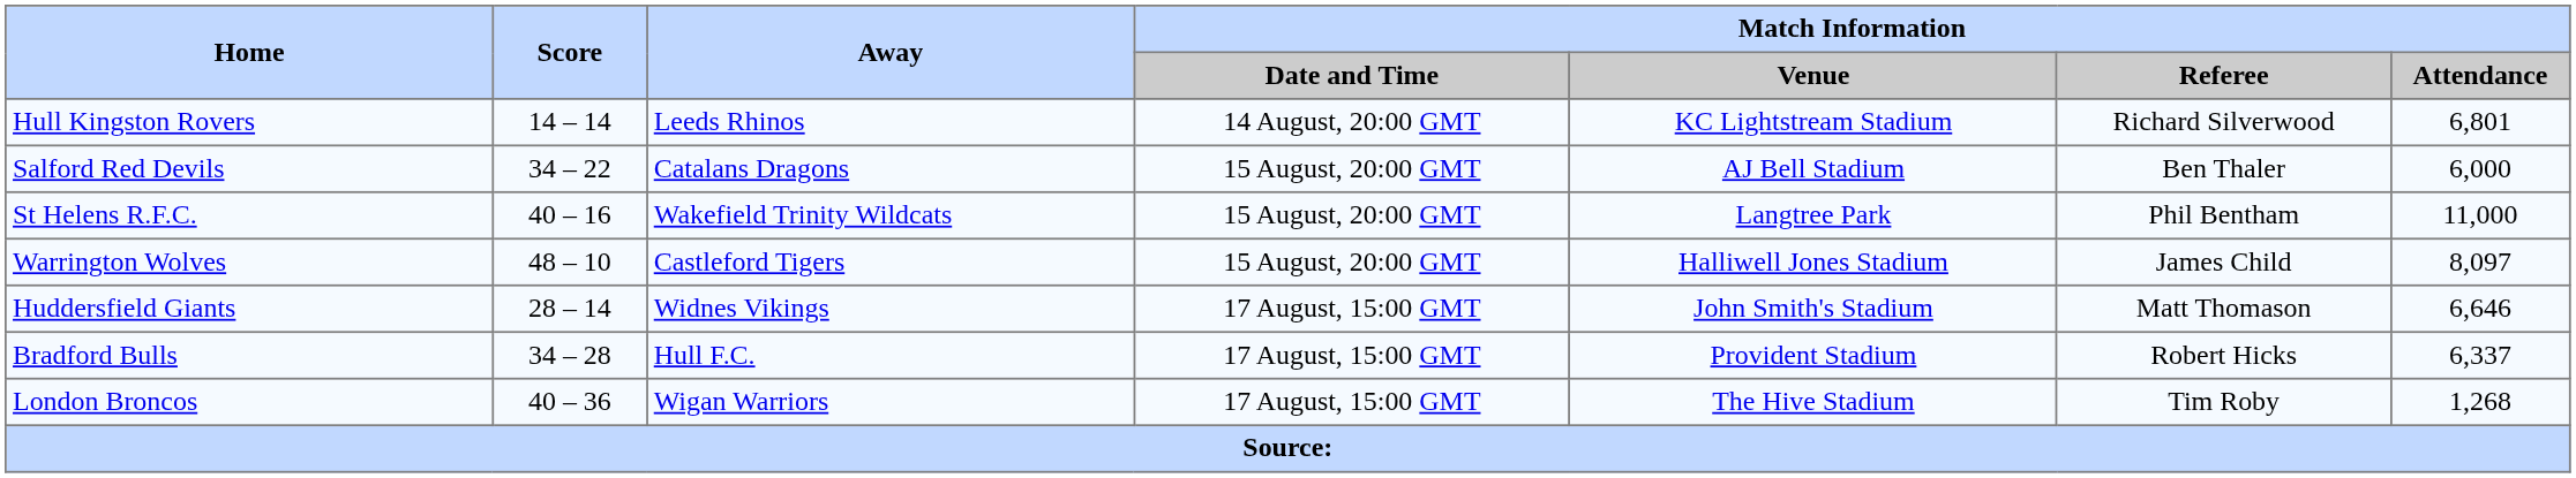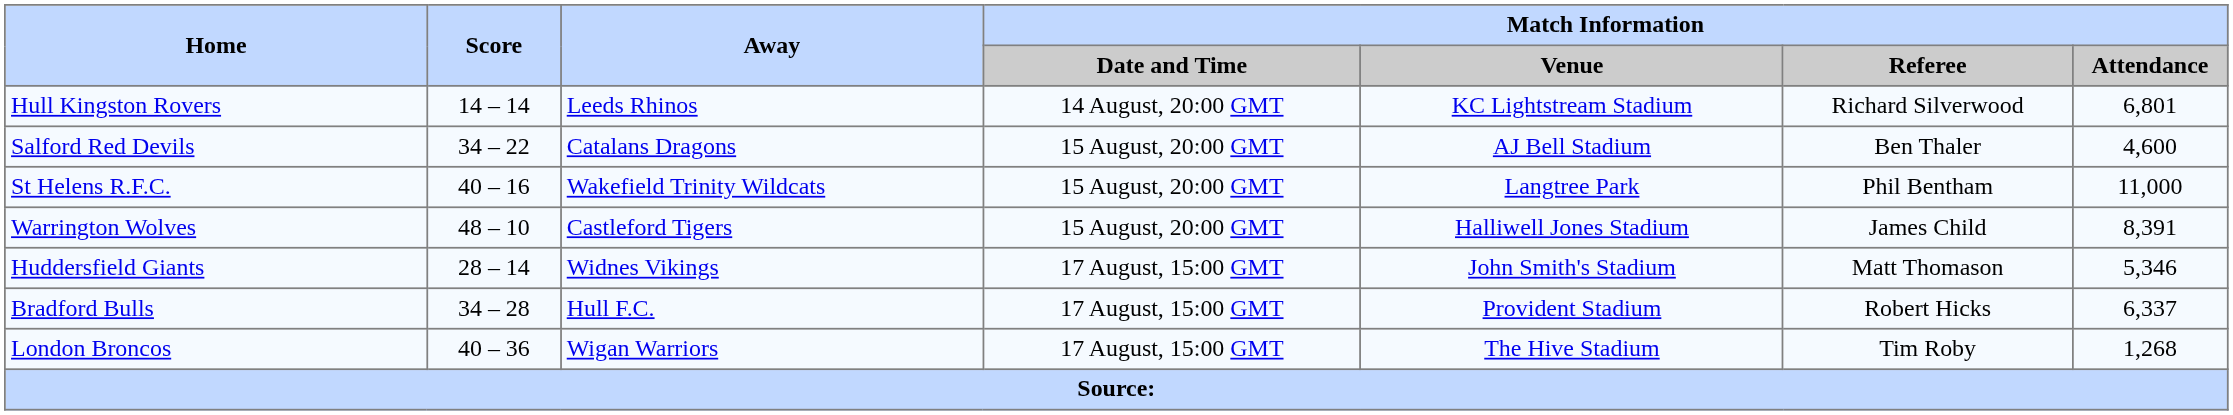 <table border="1" cellpadding="3" cellspacing="0" style="border-collapse:collapse; font-size:85%; text-align:center; width:100%">
 <tr style="background:#c1d8ff;">
 <th rowspan="2" style="width:19%;">Home</th>
 <th rowspan="2" style="width:6%;">Score</th>
 <th rowspan="2" style="width:19%;">Away</th>
 <th colspan=6>Match Information</th>
 </tr>
 <tr style="background:#ccc;">
 <th width=17%>Date and Time</th>
 <th width=19%>Venue</th>
 <th width=13%>Referee</th>
 <th width=7%>Attendance</th>
 </tr>
 <tr style="background:#f5faff;">
 <td align=left> <a href='#'>Hull Kingston Rovers</a></td>
 <td>14 – 14</td>
 <td align=left> <a href='#'>Leeds Rhinos</a></td>
 <td>14 August, 20:00 <a href='#'>GMT</a></td>
 <td><a href='#'>KC Lightstream Stadium</a></td>
 <td>Richard Silverwood</td>
 <td>6,801</td>
 </tr>
 <tr style="background:#f5faff;">
 <td align=left> <a href='#'>Salford Red Devils</a></td>
 <td>34 – 22</td>
 <td align=left> <a href='#'>Catalans Dragons</a></td>
 <td>15 August, 20:00 <a href='#'>GMT</a></td>
 <td><a href='#'>AJ Bell Stadium</a></td>
 <td>Ben Thaler</td>
-<td>6,000</td>
+<td>4,600</td>
 </tr>
 <tr style="background:#f5faff;">
 <td align=left> <a href='#'>St Helens R.F.C.</a></td>
 <td>40 – 16</td>
 <td align=left> <a href='#'>Wakefield Trinity Wildcats</a></td>
 <td>15 August, 20:00 <a href='#'>GMT</a></td>
 <td><a href='#'>Langtree Park</a></td>
 <td>Phil Bentham</td>
 <td>11,000</td>
 </tr>
 <tr style="background:#f5faff;">
 <td align=left> <a href='#'>Warrington Wolves</a></td>
 <td>48 – 10</td>
 <td align=left> <a href='#'>Castleford Tigers</a></td>
 <td>15 August, 20:00 <a href='#'>GMT</a></td>
 <td><a href='#'>Halliwell Jones Stadium</a></td>
 <td>James Child</td>
-<td>8,097</td>
+<td>8,391</td>
 </tr>
 <tr style="background:#f5faff;">
 <td align=left> <a href='#'>Huddersfield Giants</a></td>
 <td>28 – 14</td>
 <td align=left> <a href='#'>Widnes Vikings</a></td>
 <td>17 August, 15:00 <a href='#'>GMT</a></td>
 <td><a href='#'>John Smith's Stadium</a></td>
 <td>Matt Thomason</td>
-<td>6,646</td>
+<td>5,346</td>
 </tr>
 <tr style="background:#f5faff;">
 <td align=left> <a href='#'>Bradford Bulls</a></td>
 <td>34 – 28</td>
 <td align=left> <a href='#'>Hull F.C.</a></td>
 <td>17 August, 15:00 <a href='#'>GMT</a></td>
 <td><a href='#'>Provident Stadium</a></td>
 <td>Robert Hicks</td>
 <td>6,337</td>
 </tr>
 <tr style="background:#f5faff;">
 <td align=left> <a href='#'>London Broncos</a></td>
 <td>40 – 36</td>
 <td align=left> <a href='#'>Wigan Warriors</a></td>
 <td>17 August, 15:00 <a href='#'>GMT</a></td>
 <td><a href='#'>The Hive Stadium</a></td>
 <td>Tim Roby</td>
 <td>1,268</td>
 </tr>
 <tr style="background:#c1d8ff;">
 <th colspan=12>Source:</th>
 </tr>
 </table>
